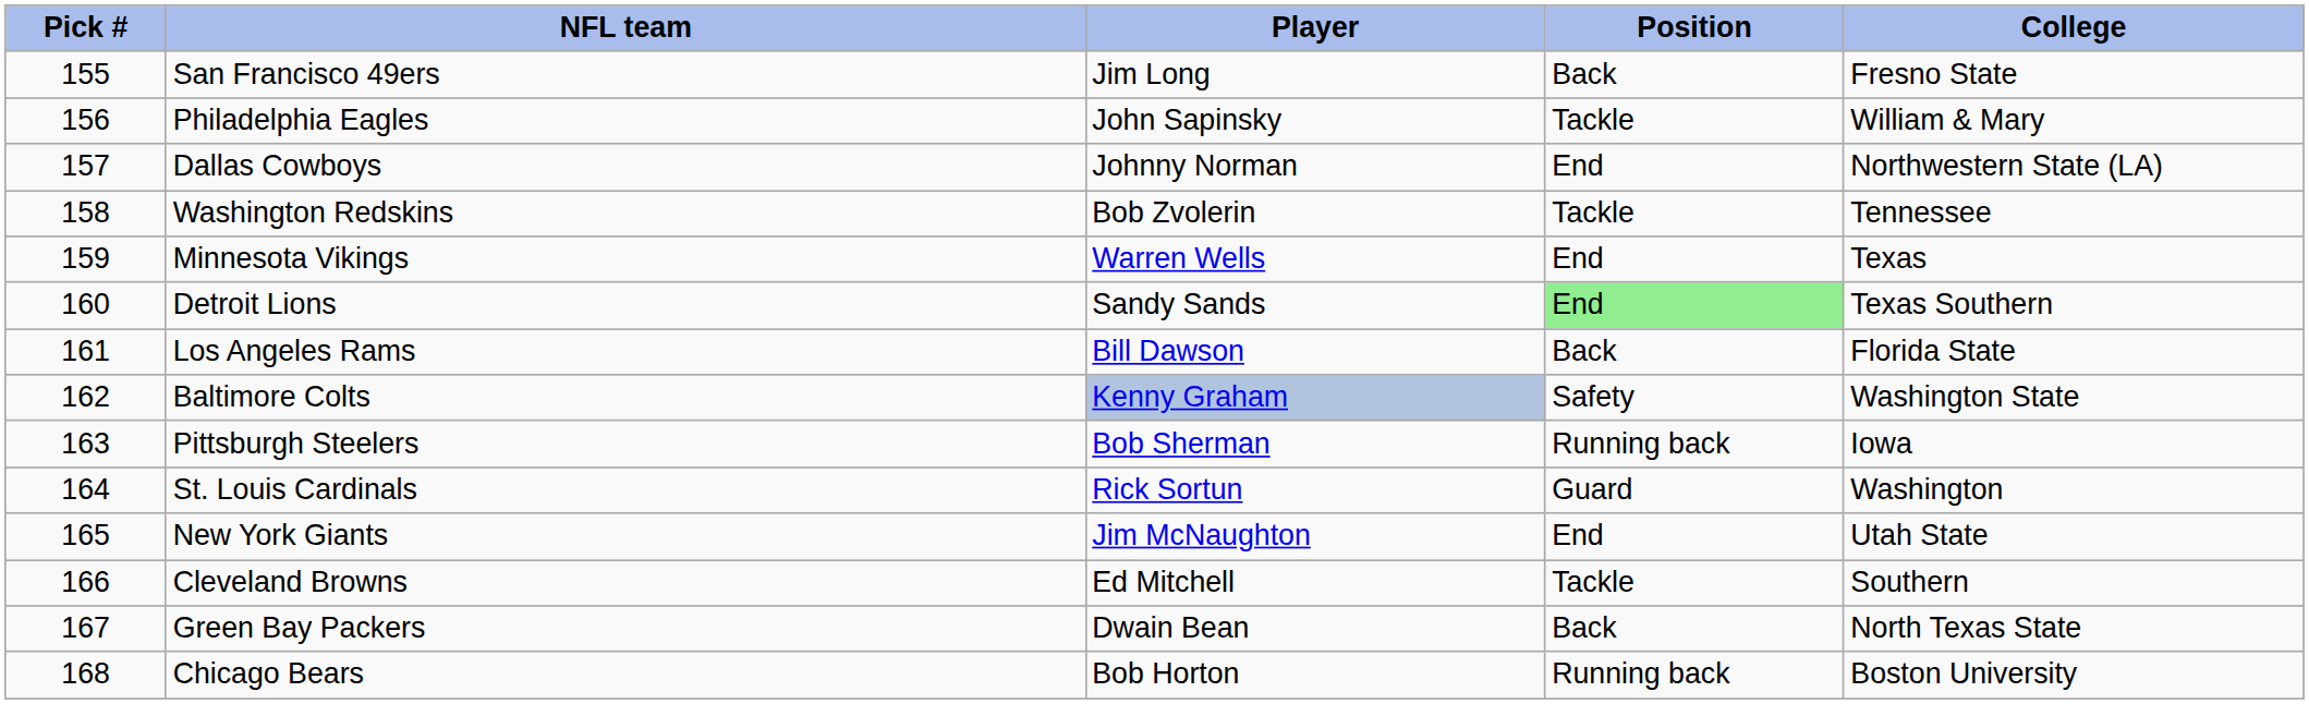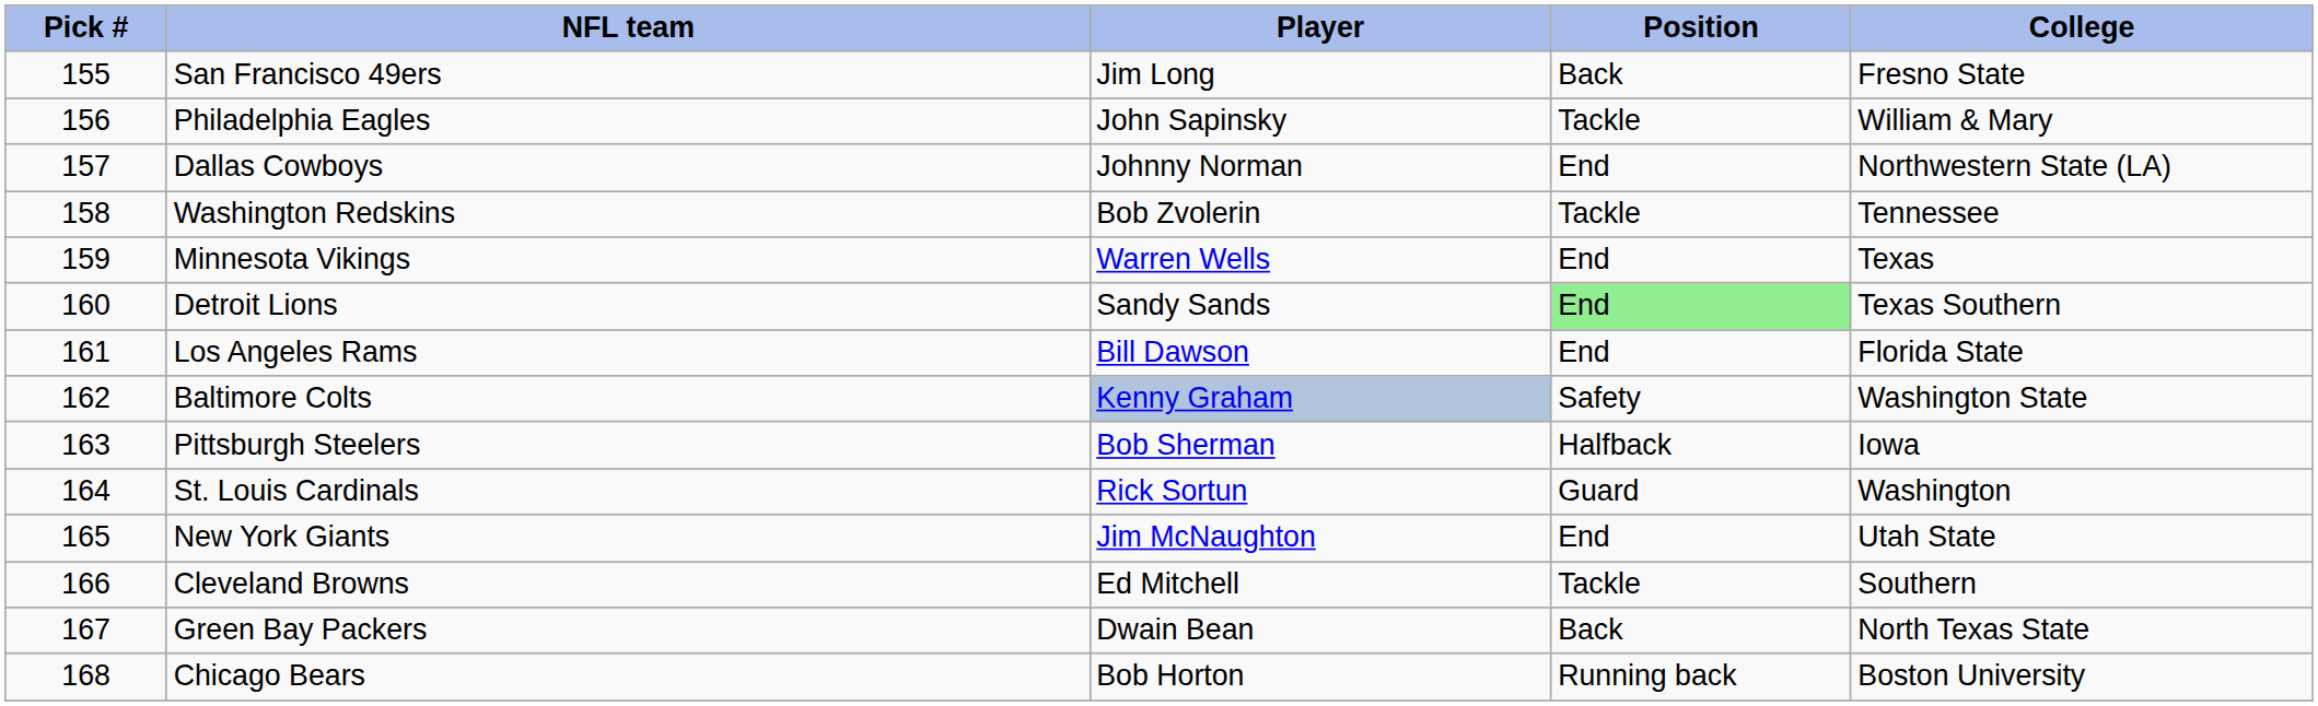 <table class="wikitable sortable sortable" style="width: 100%">
 <tr>
 <th style="background:#A8BDEC;" width=7%>Pick #</th>
 <th width=40% style="background:#A8BDEC;">NFL team</th>
 <th width=20% style="background:#A8BDEC;">Player</th>
 <th width=13% style="background:#A8BDEC;">Position</th>
 <th style="background:#A8BDEC;">College</th>
 </tr>
 <tr>
 <td align=center>155</td>
 <td>San Francisco 49ers</td>
 <td>Jim Long</td>
 <td>Back</td>
 <td>Fresno State</td>
 </tr>
 <tr>
 <td align=center>156</td>
 <td>Philadelphia Eagles</td>
 <td>John Sapinsky</td>
 <td>Tackle</td>
 <td>William & Mary</td>
 </tr>
 <tr>
 <td align=center>157</td>
 <td>Dallas Cowboys</td>
 <td>Johnny Norman</td>
 <td>End</td>
 <td>Northwestern State (LA)</td>
 </tr>
 <tr>
 <td align=center>158</td>
 <td>Washington Redskins</td>
 <td>Bob Zvolerin</td>
 <td>Tackle</td>
 <td>Tennessee</td>
 </tr>
 <tr>
 <td align=center>159</td>
 <td>Minnesota Vikings</td>
 <td><a href='#'>Warren Wells</a></td>
 <td>End</td>
 <td>Texas</td>
 </tr>
 <tr>
 <td align=center>160</td>
 <td>Detroit Lions</td>
 <td>Sandy Sands</td>
 <td style="background: lightgreen;">End</td>
 <td>Texas Southern</td>
 </tr>
 <tr>
 <td align=center>161</td>
 <td>Los Angeles Rams</td>
 <td><a href='#'>Bill Dawson</a></td>
-<td>Back</td>
+<td>End</td>
 <td>Florida State</td>
 </tr>
 <tr>
 <td align=center>162</td>
 <td>Baltimore Colts</td>
 <td bgcolor="lightsteelblue"><a href='#'>Kenny Graham</a></td>
 <td>Safety</td>
 <td>Washington State</td>
 </tr>
 <tr>
 <td align=center>163</td>
 <td>Pittsburgh Steelers</td>
 <td><a href='#'>Bob Sherman</a></td>
-<td>Running back</td>
+<td>Halfback</td>
 <td>Iowa</td>
 </tr>
 <tr>
 <td align=center>164</td>
 <td>St. Louis Cardinals</td>
 <td><a href='#'>Rick Sortun</a></td>
 <td>Guard</td>
 <td>Washington</td>
 </tr>
 <tr>
 <td align=center>165</td>
 <td>New York Giants</td>
 <td><a href='#'>Jim McNaughton</a></td>
 <td>End</td>
 <td>Utah State</td>
 </tr>
 <tr>
 <td align=center>166</td>
 <td>Cleveland Browns</td>
 <td>Ed Mitchell</td>
 <td>Tackle</td>
 <td>Southern</td>
 </tr>
 <tr>
 <td align=center>167</td>
 <td>Green Bay Packers</td>
 <td>Dwain Bean</td>
 <td>Back</td>
 <td>North Texas State</td>
 </tr>
 <tr>
 <td align=center>168</td>
 <td>Chicago Bears</td>
 <td>Bob Horton</td>
 <td>Running back</td>
 <td>Boston University</td>
 </tr>
 </table>
